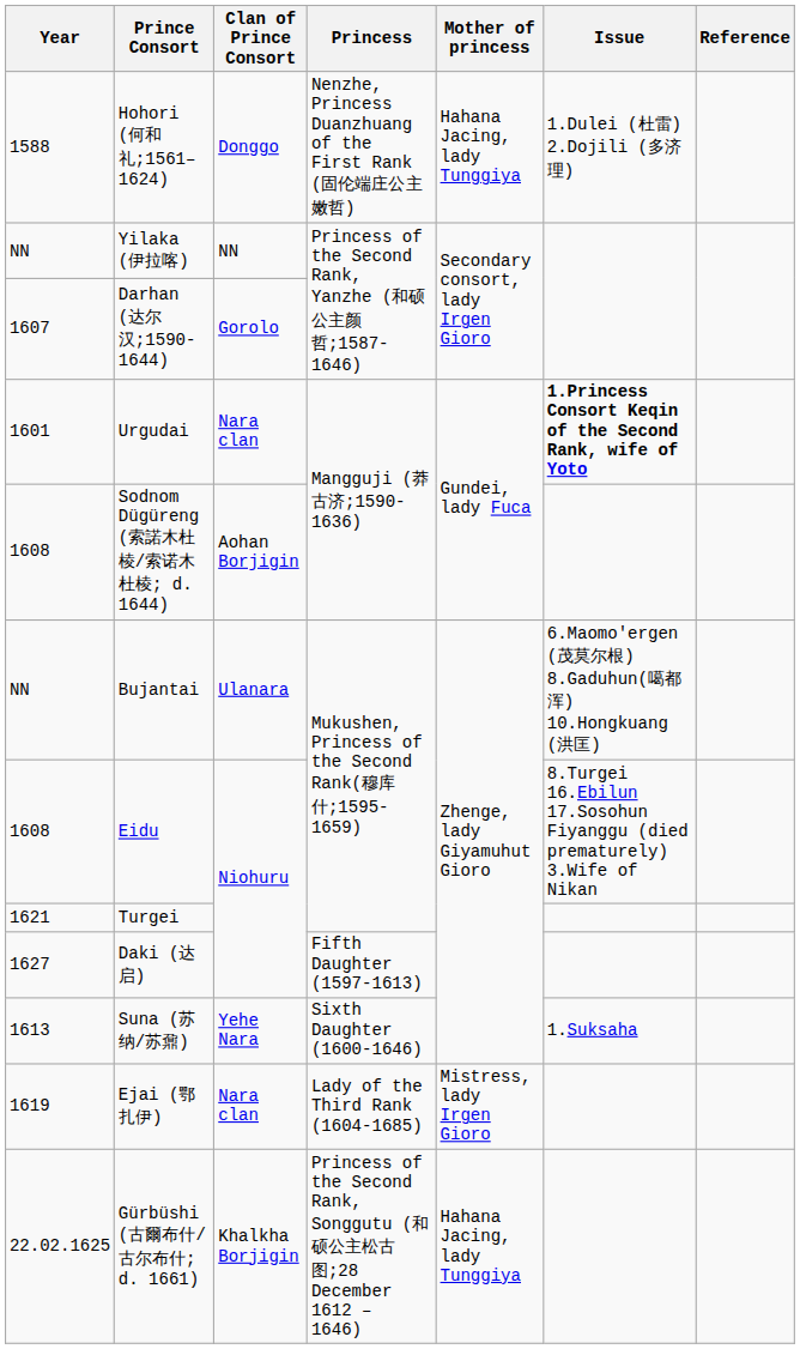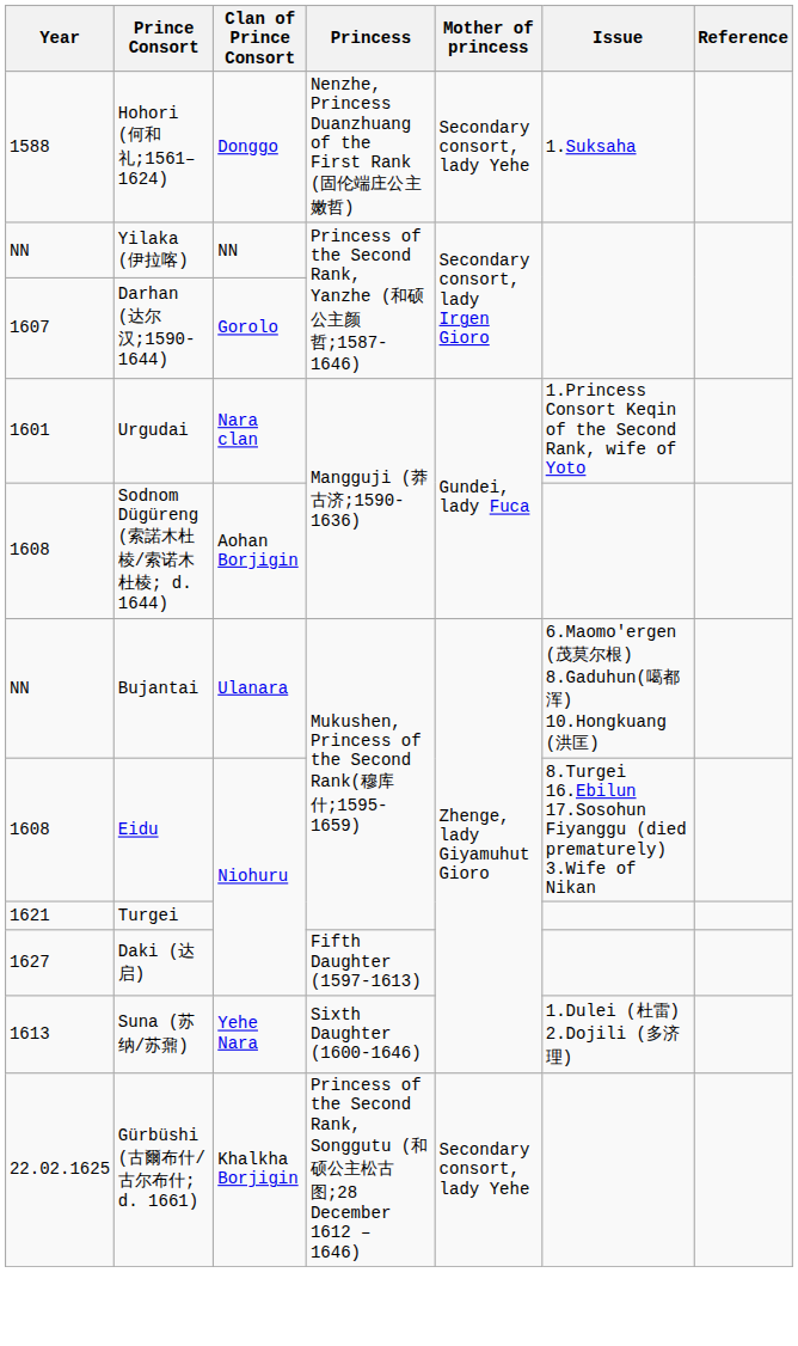 <table class="wikitable">
 <tr>
 <th>Year</th>
 <th>Prince Consort</th>
 <th>Clan of Prince Consort</th>
 <th>Princess</th>
 <th>Mother of princess</th>
 <th>Issue</th>
 <th>Reference</th>
 </tr>
 <tr>
 <td>1588</td>
 <td>Hohori (何和礼;1561–1624)</td>
 <td><a href='#'>Donggo</a></td>
 <td>Nenzhe, Princess Duanzhuang of the First Rank (固伦端庄公主 嫩哲)</td>
-<td>Hahana Jacing, lady <a href='#'>Tunggiya</a></td>
-<td>1.Dulei (杜雷)<br>2.Dojili (多济理)</td>
+<td>Secondary consort, lady Yehe</td>
+<td>1.<a href='#'>Suksaha</a></td>
 <td></td>
 </tr>
 <tr>
 <td>NN</td>
 <td>Yilaka (伊拉喀)</td>
 <td>NN</td>
 <td rowspan="2">Princess of the Second Rank, Yanzhe (和硕公主颜哲;1587-1646)</td>
 <td rowspan="2">Secondary consort, lady <a href='#'>Irgen Gioro</a></td>
 <td rowspan="2"></td>
 <td rowspan="2"></td>
 </tr>
 <tr>
 <td>1607</td>
 <td>Darhan (达尔汉;1590-1644)</td>
 <td><a href='#'>Gorolo</a></td>
 </tr>
 <tr>
 <td>1601</td>
 <td>Urgudai</td>
 <td><a href='#'>Nara clan</a></td>
 <td rowspan="2">Mangguji (莽古济;1590-1636)</td>
 <td rowspan="2">Gundei, lady <a href='#'>Fuca</a></td>
-<td><strong>1.Princess Consort Keqin of the Second Rank, wife of <a href='#'>Yoto</a></strong></td>
+<td>1.Princess Consort Keqin of the Second Rank, wife of <a href='#'>Yoto</a></td>
 <td></td>
 </tr>
 <tr>
 <td>1608</td>
 <td>Sodnom Dügüreng (索諾木杜棱/索诺木杜棱; d. 1644)</td>
 <td>Aohan <a href='#'>Borjigin</a></td>
 <td></td>
 <td></td>
 </tr>
 <tr>
 <td>NN</td>
 <td>Bujantai</td>
 <td><a href='#'>Ulanara</a></td>
 <td rowspan="3">Mukushen, Princess of the Second Rank(穆库什;1595-1659)</td>
 <td rowspan="5">Zhenge, lady Giyamuhut Gioro</td>
 <td>6.Maomo'ergen (茂莫尔根)<br>8.Gaduhun(噶都浑)<br>10.Hongkuang (洪匡)</td>
 <td></td>
 </tr>
 <tr>
 <td>1608</td>
 <td><a href='#'>Eidu</a></td>
 <td rowspan="3"><a href='#'>Niohuru</a></td>
 <td>8.Turgei<br>16.<a href='#'>Ebilun</a><br>17.Sosohun Fiyanggu (died prematurely)<br>3.Wife of Nikan</td>
 <td></td>
 </tr>
 <tr>
 <td>1621</td>
 <td>Turgei</td>
 <td></td>
 <td></td>
 </tr>
 <tr>
 <td>1627</td>
 <td>Daki (达启)</td>
 <td>Fifth Daughter (1597-1613)</td>
 <td></td>
 <td></td>
 </tr>
 <tr>
 <td>1613</td>
 <td>Suna (苏纳/苏鼐)</td>
 <td><a href='#'>Yehe Nara</a></td>
 <td>Sixth Daughter (1600-1646)</td>
-<td>1.<a href='#'>Suksaha</a></td>
-<td></td>
-</tr>
-<tr>
-<td>1619</td>
-<td>Ejai (鄂扎伊)</td>
-<td><a href='#'>Nara clan</a></td>
-<td>Lady of the Third Rank (1604-1685)</td>
-<td>Mistress, lady <a href='#'>Irgen Gioro</a></td>
-<td></td>
+<td>1.Dulei (杜雷)<br>2.Dojili (多济理)</td>
 <td></td>
 </tr>
 <tr>
 <td>22.02.1625</td>
 <td>Gürbüshi (古爾布什/古尔布什; d. 1661)</td>
 <td>Khalkha <a href='#'>Borjigin</a></td>
 <td>Princess of the Second Rank, Songgutu (和硕公主松古图;28 December 1612 – 1646)</td>
-<td>Hahana Jacing, lady <a href='#'>Tunggiya</a></td>
+<td>Secondary consort, lady Yehe</td>
 <td></td>
 <td></td>
 </tr>
 </table>
